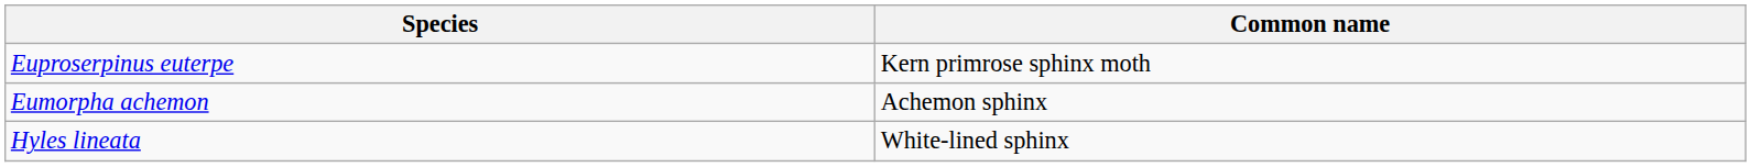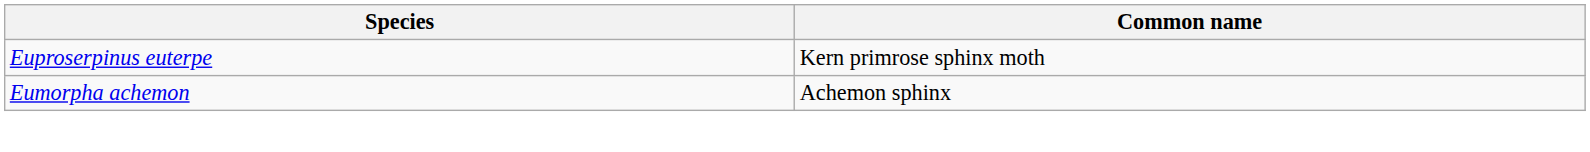 <table width=90% class="wikitable">
 <tr>
 <th width=25%>Species</th>
 <th width=25%>Common name</th>
 </tr>
 <tr>
 <td><em><a href='#'>Euproserpinus euterpe</a></em></td>
 <td>Kern primrose sphinx moth</td>
 </tr>
 <tr>
 <td><em><a href='#'>Eumorpha achemon</a></em></td>
 <td>Achemon sphinx</td>
 </tr>
-<tr>
-<td><em><a href='#'>Hyles lineata</a></em></td>
-<td>White-lined sphinx</td>
-</tr>
 </table>
